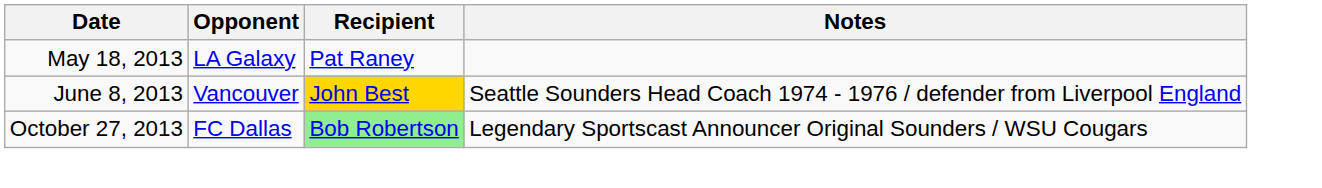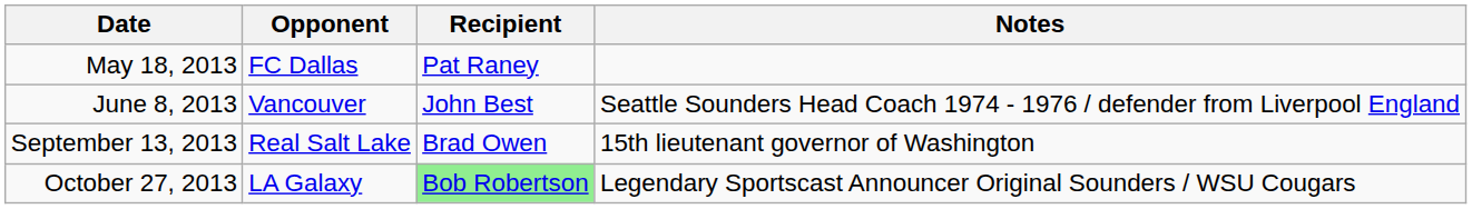 <table class="wikitable">
 <tr>
 <th>Date</th>
 <th>Opponent</th>
 <th>Recipient</th>
 <th>Notes</th>
 </tr>
 <tr>
 <td align=right>May 18, 2013</td>
-<td><a href='#'>LA Galaxy</a></td>
+<td><a href='#'>FC Dallas</a></td>
 <td><a href='#'>Pat Raney</a></td>
 <td></td>
 </tr>
 <tr>
 <td align=right>June 8, 2013</td>
 <td><a href='#'>Vancouver</a></td>
-<td style="background: gold;"><a href='#'>John Best</a></td>
+<td><a href='#'>John Best</a></td>
 <td>Seattle Sounders Head Coach 1974 - 1976 / defender from Liverpool <a href='#'>England</a></td>
 </tr>
 <tr>
+<td align=right>September 13, 2013</td>
+<td><a href='#'>Real Salt Lake</a></td>
+<td><a href='#'>Brad Owen</a></td>
+<td>15th lieutenant governor of Washington</td>
+</tr>
+<tr>
 <td align=right>October 27, 2013</td>
-<td><a href='#'>FC Dallas</a></td>
+<td><a href='#'>LA Galaxy</a></td>
 <td style="background: lightgreen;"><a href='#'>Bob Robertson</a></td>
 <td>Legendary Sportscast Announcer Original Sounders / WSU Cougars</td>
 </tr>
 </table>
